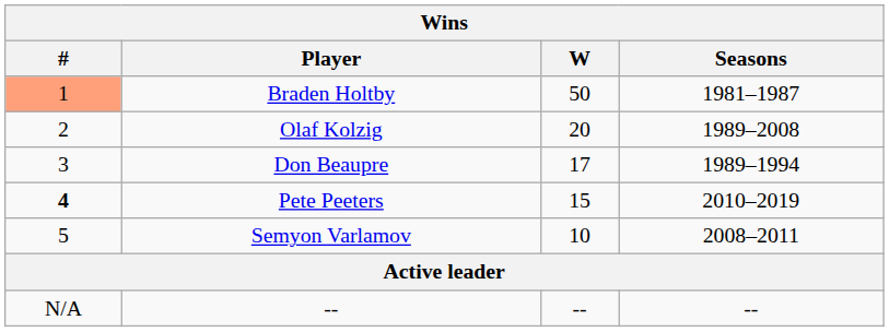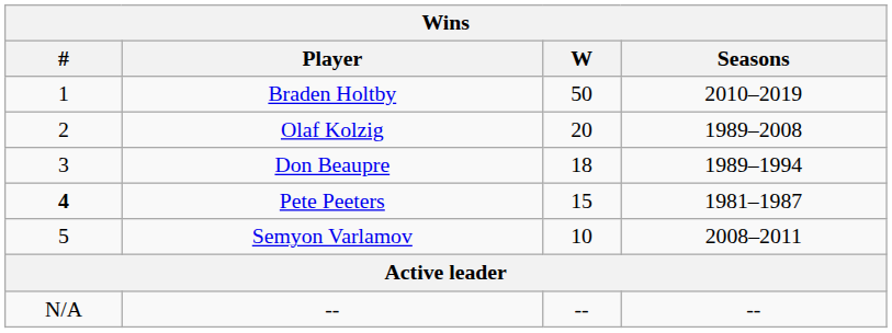 <table class="wikitable" style="text-align: center; font-size: 95%" width="70%">
 <tr>
 <th colspan="4">Wins</th>
 </tr>
 <tr>
 <th>#</th>
 <th>Player</th>
 <th>W</th>
 <th>Seasons</th>
 </tr>
 <tr>
-<td style="background: lightsalmon;">1</td>
+<td>1</td>
 <td><a href='#'>Braden Holtby</a></td>
 <td>50</td>
-<td>1981–1987</td>
+<td>2010–2019</td>
 </tr>
 <tr>
 <td>2</td>
 <td><a href='#'>Olaf Kolzig</a></td>
 <td>20</td>
 <td>1989–2008</td>
 </tr>
 <tr>
 <td>3</td>
 <td><a href='#'>Don Beaupre</a></td>
-<td>17</td>
+<td>18</td>
 <td>1989–1994</td>
 </tr>
 <tr>
 <td><strong>4</strong></td>
 <td><a href='#'>Pete Peeters</a></td>
 <td>15</td>
-<td>2010–2019</td>
+<td>1981–1987</td>
 </tr>
 <tr>
 <td>5</td>
 <td><a href='#'>Semyon Varlamov</a></td>
 <td>10</td>
 <td>2008–2011</td>
 </tr>
 <tr>
 <th colspan="4">Active leader</th>
 </tr>
 <tr>
 <td>N/A</td>
 <td>--</td>
 <td>--</td>
 <td>--</td>
 </tr>
 </table>
